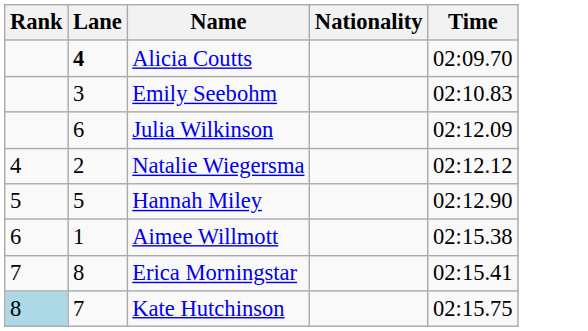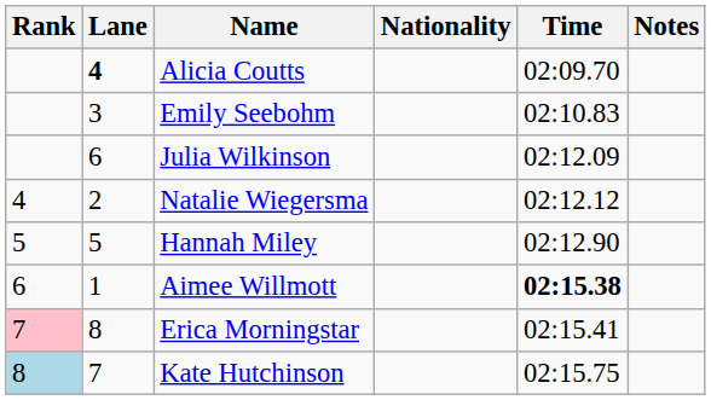 <table class="wikitable">
 <tr>
 <th>Rank</th>
 <th>Lane</th>
 <th>Name</th>
 <th>Nationality</th>
 <th>Time</th>
+<th>Notes</th>
 </tr>
 <tr>
 <td></td>
 <td><strong>4</strong></td>
 <td><a href='#'>Alicia Coutts</a></td>
 <td></td>
 <td>02:09.70</td>
+<td></td>
 </tr>
 <tr>
 <td></td>
 <td>3</td>
 <td><a href='#'>Emily Seebohm</a></td>
 <td></td>
 <td>02:10.83</td>
+<td></td>
 </tr>
 <tr>
 <td></td>
 <td>6</td>
 <td><a href='#'>Julia Wilkinson</a></td>
 <td></td>
 <td>02:12.09</td>
+<td></td>
 </tr>
 <tr>
 <td>4</td>
 <td>2</td>
 <td><a href='#'>Natalie Wiegersma</a></td>
 <td></td>
 <td>02:12.12</td>
+<td></td>
 </tr>
 <tr>
 <td>5</td>
 <td>5</td>
 <td><a href='#'>Hannah Miley</a></td>
 <td></td>
 <td>02:12.90</td>
+<td></td>
 </tr>
 <tr>
 <td>6</td>
 <td>1</td>
 <td><a href='#'>Aimee Willmott</a></td>
 <td></td>
-<td>02:15.38</td>
+<td><strong>02:15.38</strong></td>
+<td></td>
 </tr>
 <tr>
-<td>7</td>
+<td style="background: pink;">7</td>
 <td>8</td>
 <td><a href='#'>Erica Morningstar</a></td>
 <td></td>
 <td>02:15.41</td>
+<td></td>
 </tr>
 <tr>
 <td style="background: lightblue;">8</td>
 <td>7</td>
 <td><a href='#'>Kate Hutchinson</a></td>
 <td></td>
 <td>02:15.75</td>
+<td></td>
 </tr>
 </table>
